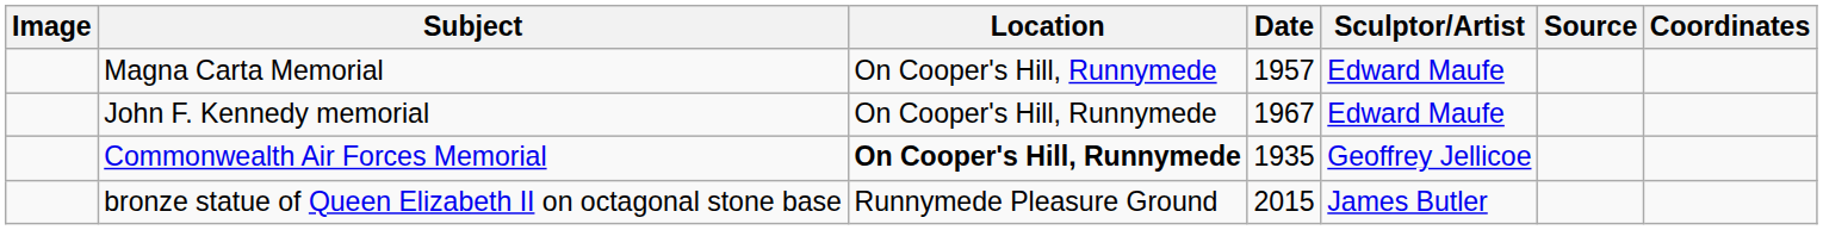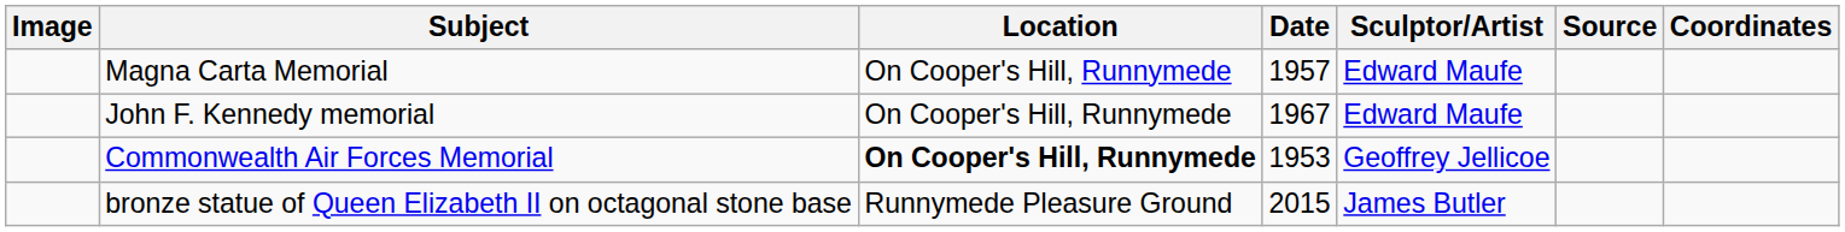 <table class="wikitable sortable">
 <tr>
 <th>Image</th>
 <th>Subject</th>
 <th>Location</th>
 <th>Date</th>
 <th>Sculptor/Artist</th>
 <th>Source</th>
 <th>Coordinates</th>
 </tr>
 <tr>
 <td></td>
 <td>Magna Carta Memorial</td>
 <td>On Cooper's Hill, <a href='#'>Runnymede</a></td>
 <td>1957</td>
 <td><a href='#'>Edward Maufe</a></td>
 <td></td>
 <td></td>
 </tr>
 <tr>
 <td></td>
 <td>John F. Kennedy memorial</td>
 <td>On Cooper's Hill, Runnymede</td>
 <td>1967</td>
 <td><a href='#'>Edward Maufe</a></td>
 <td></td>
 <td></td>
 </tr>
 <tr>
 <td></td>
 <td><a href='#'>Commonwealth Air Forces Memorial</a></td>
 <td><strong>On Cooper's Hill, Runnymede</strong></td>
-<td>1935</td>
+<td>1953</td>
 <td><a href='#'>Geoffrey Jellicoe</a></td>
 <td></td>
 <td></td>
 </tr>
 <tr>
 <td></td>
 <td>bronze statue of <a href='#'>Queen Elizabeth II</a> on octagonal stone base</td>
 <td>Runnymede Pleasure Ground</td>
 <td>2015</td>
 <td><a href='#'>James Butler</a></td>
 <td></td>
 <td></td>
 </tr>
 </table>
